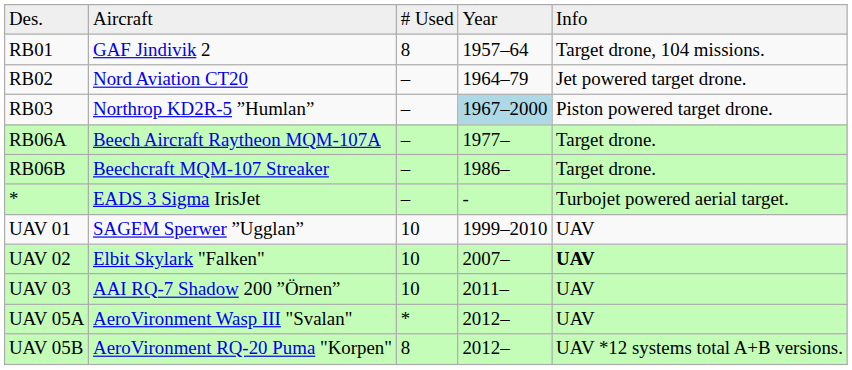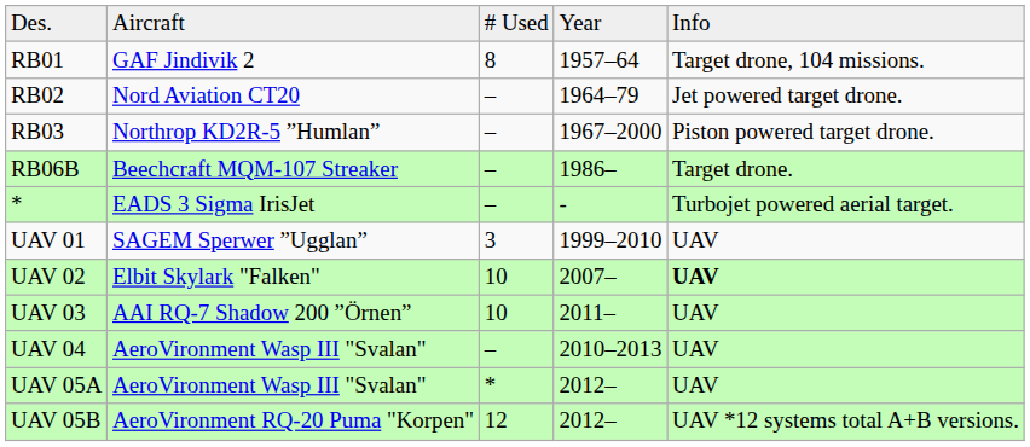 <table class="wikitable sortable">
 <tr style="background:#efefef;">
 <td>Des.</td>
 <td>Aircraft</td>
 <td># Used</td>
 <td>Year</td>
 <td>Info</td>
 </tr>
 <tr>
 <td>RB01</td>
 <td><a href='#'>GAF Jindivik</a> 2</td>
 <td>8</td>
 <td>1957–64</td>
 <td>Target drone, 104 missions.</td>
 </tr>
 <tr>
 <td>RB02</td>
 <td><a href='#'>Nord Aviation CT20</a></td>
 <td>–</td>
 <td>1964–79</td>
 <td>Jet powered target drone.</td>
 </tr>
 <tr>
 <td>RB03</td>
 <td><a href='#'>Northrop KD2R-5</a> ”Humlan”</td>
 <td>–</td>
-<td style="background: lightblue;">1967–2000</td>
+<td>1967–2000</td>
 <td>Piston powered target drone.</td>
-</tr>
-<tr style="background:#c3fdb8;">
-<td>RB06A</td>
-<td><a href='#'>Beech Aircraft Raytheon MQM-107A</a></td>
-<td>–</td>
-<td>1977–</td>
-<td>Target drone.</td>
 </tr>
 <tr style="background:#c3fdb8;">
 <td>RB06B</td>
 <td><a href='#'>Beechcraft MQM-107 Streaker</a></td>
 <td>–</td>
 <td>1986–</td>
 <td>Target drone.</td>
 </tr>
 <tr style="background:#c3fdb8;">
 <td>*</td>
 <td><a href='#'>EADS 3 Sigma</a> IrisJet</td>
 <td>–</td>
 <td>-</td>
 <td>Turbojet powered aerial target.</td>
 </tr>
 <tr>
 <td>UAV 01</td>
 <td><a href='#'>SAGEM Sperwer</a> ”Ugglan”</td>
-<td>10</td>
+<td>3</td>
 <td>1999–2010</td>
 <td>UAV</td>
 </tr>
 <tr style="background:#c3fdb8;">
 <td>UAV 02</td>
 <td><a href='#'>Elbit Skylark</a> "Falken"</td>
 <td>10</td>
 <td>2007–</td>
 <td><strong>UAV</strong></td>
 </tr>
 <tr style="background:#c3fdb8;">
 <td>UAV 03</td>
 <td><a href='#'>AAI RQ-7 Shadow</a> 200 ”Örnen”</td>
 <td>10</td>
 <td>2011–</td>
 <td>UAV</td>
 </tr>
 <tr style="background:#c3fdb8;">
+<td>UAV 04</td>
+<td><a href='#'>AeroVironment Wasp III</a> "Svalan"</td>
+<td>–</td>
+<td>2010–2013</td>
+<td>UAV</td>
+</tr>
+<tr style="background:#c3fdb8;">
 <td>UAV 05A</td>
 <td><a href='#'>AeroVironment Wasp III</a> "Svalan"</td>
 <td>*</td>
 <td>2012–</td>
 <td>UAV</td>
 </tr>
 <tr style="background:#c3fdb8;">
 <td>UAV 05B</td>
 <td><a href='#'>AeroVironment RQ-20 Puma</a> "Korpen"</td>
-<td>8</td>
+<td>12</td>
 <td>2012–</td>
 <td>UAV *12 systems total A+B versions.</td>
 </tr>
 </table>
